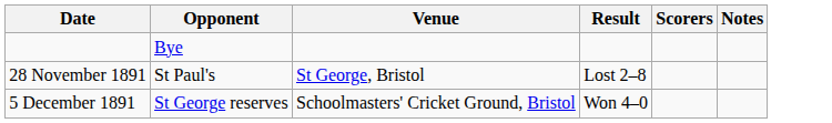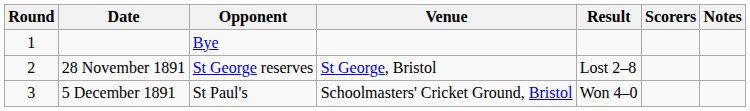 <table class="wikitable">
 <tr>
+<th>Round</th>
 <th>Date</th>
 <th>Opponent</th>
 <th>Venue</th>
 <th>Result</th>
 <th>Scorers</th>
 <th>Notes</th>
 </tr>
 <tr>
+<td style="text-align:center;">1</td>
 <td></td>
 <td><a href='#'>Bye</a></td>
 <td></td>
 <td></td>
 <td></td>
 <td></td>
 </tr>
 <tr>
+<td style="text-align:center;">2</td>
 <td>28 November 1891</td>
-<td>St Paul's</td>
+<td><a href='#'>St George</a> reserves</td>
 <td><a href='#'>St George</a>, Bristol</td>
 <td>Lost 2–8</td>
 <td></td>
 <td></td>
 </tr>
 <tr>
+<td style="text-align:center;">3</td>
 <td>5 December 1891</td>
-<td><a href='#'>St George</a> reserves</td>
+<td>St Paul's</td>
 <td>Schoolmasters' Cricket Ground, <a href='#'>Bristol</a></td>
 <td>Won 4–0</td>
 <td></td>
 <td></td>
 </tr>
 </table>
